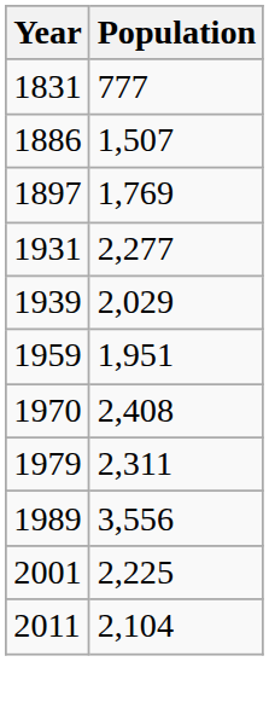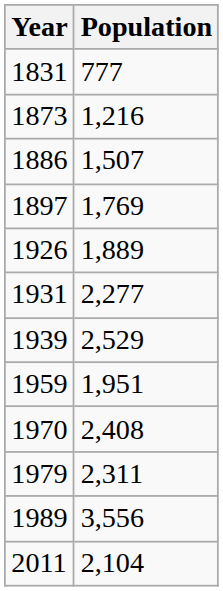 <table class="wikitable">
 <tr>
 <th>Year</th>
 <th>Population</th>
 </tr>
 <tr>
 <td>1831</td>
 <td>777</td>
 </tr>
 <tr>
+<td>1873</td>
+<td>1,216</td>
+</tr>
+<tr>
 <td>1886</td>
 <td>1,507</td>
 </tr>
 <tr>
 <td>1897</td>
 <td>1,769</td>
 </tr>
 <tr>
+<td>1926</td>
+<td>1,889</td>
+</tr>
+<tr>
 <td>1931</td>
 <td>2,277</td>
 </tr>
 <tr>
 <td>1939</td>
-<td>2,029</td>
+<td>2,529</td>
 </tr>
 <tr>
 <td>1959</td>
 <td>1,951</td>
 </tr>
 <tr>
 <td>1970</td>
 <td>2,408</td>
 </tr>
 <tr>
 <td>1979</td>
 <td>2,311</td>
 </tr>
 <tr>
 <td>1989</td>
 <td>3,556</td>
 </tr>
 <tr>
-<td>2001</td>
-<td>2,225</td>
-</tr>
-<tr>
 <td>2011</td>
 <td>2,104</td>
 </tr>
 </table>
